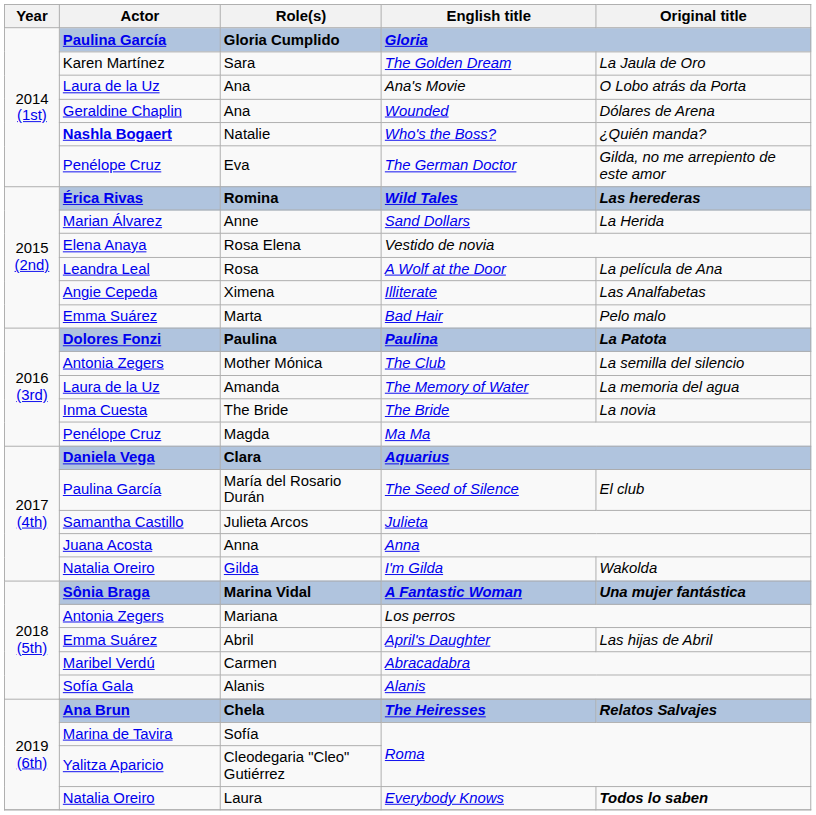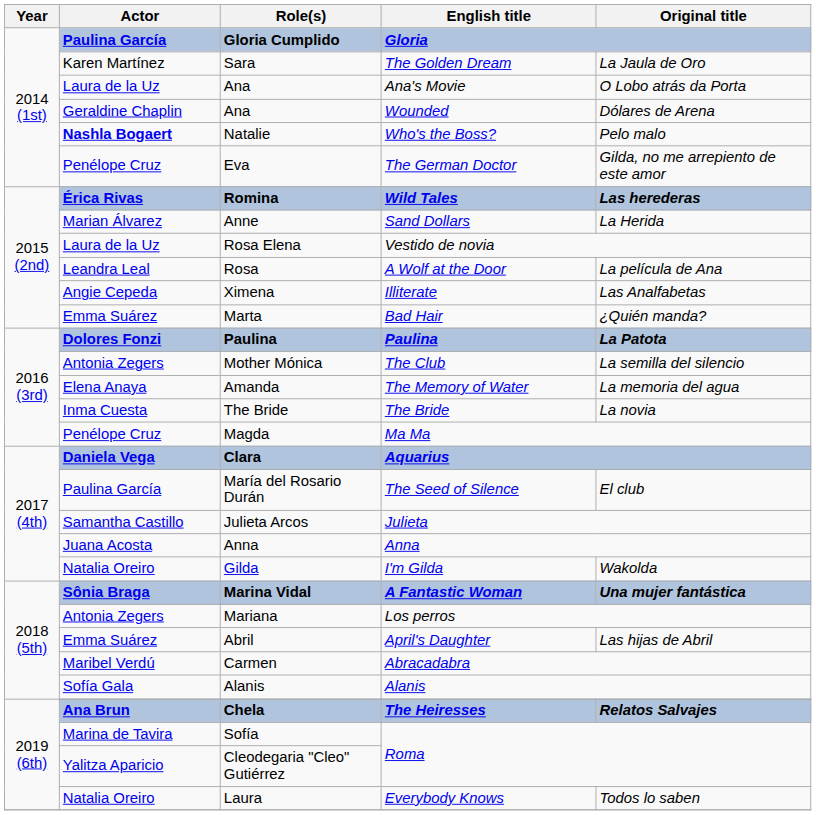 <table class="wikitable sortable" style="text-align:left;">
 <tr>
 <th scope="col" style="width:5%;">Year</th>
 <th scope="col" style="width:15%;">Actor</th>
 <th scope="col" style="width:15%;">Role(s)</th>
 <th scope="col" style="width:20%;">English title</th>
 <th scope="col" style="width:20%;">Original title</th>
 </tr>
 <tr>
 <td rowspan="6" style="text-align:center;">2014<br><a href='#'>(1st)</a><br></td>
 <td style="background:#B0C4DE;"> <strong><a href='#'>Paulina García</a></strong></td>
 <td style="background:#B0C4DE;"><strong>Gloria Cumplido</strong></td>
 <td colspan="2" style="background:#B0C4DE;"><strong><em><a href='#'>Gloria</a></em></strong></td>
 </tr>
 <tr>
 <td> Karen Martínez</td>
 <td>Sara</td>
 <td><em><a href='#'>The Golden Dream</a></em></td>
 <td><em>La Jaula de Oro</em></td>
 </tr>
 <tr>
 <td> <a href='#'>Laura de la Uz</a></td>
 <td>Ana</td>
 <td><em>Ana's Movie</em></td>
 <td><em>O Lobo atrás da Porta</em></td>
 </tr>
 <tr>
 <td> <a href='#'>Geraldine Chaplin</a></td>
 <td>Ana</td>
 <td><em><a href='#'>Wounded</a></em></td>
 <td><em>Dólares de Arena</em></td>
 </tr>
 <tr>
 <td><strong> <a href='#'>Nashla Bogaert</a></strong></td>
 <td>Natalie</td>
 <td><em><a href='#'>Who's the Boss?</a></em></td>
-<td><em>¿Quién manda?</em></td>
+<td><em>Pelo malo</em></td>
 </tr>
 <tr>
 <td> <a href='#'>Penélope Cruz</a></td>
 <td>Eva</td>
 <td><em><a href='#'>The German Doctor</a></em></td>
 <td><em>Gilda, no me arrepiento de este amor</em></td>
 </tr>
 <tr>
 <td rowspan="6" style="text-align:center;">2015<br><a href='#'>(2nd)</a><br></td>
 <td style="background:#B0C4DE;"> <strong><a href='#'>Érica Rivas</a></strong></td>
 <td style="background:#B0C4DE;"><strong>Romina</strong></td>
 <td style="background:#B0C4DE;"><strong><em><a href='#'>Wild Tales</a></em></strong></td>
 <td style="background:#B0C4DE;"><strong><em>Las herederas</em></strong></td>
 </tr>
 <tr>
 <td> <a href='#'>Marian Álvarez</a></td>
 <td>Anne</td>
 <td><em><a href='#'>Sand Dollars</a></em></td>
 <td><em>La Herida</em></td>
 </tr>
 <tr>
-<td> <a href='#'>Elena Anaya</a></td>
+<td> <a href='#'>Laura de la Uz</a></td>
 <td>Rosa Elena</td>
 <td colspan="2"><em>Vestido de novia</em></td>
 </tr>
 <tr>
 <td> <a href='#'>Leandra Leal</a></td>
 <td>Rosa</td>
 <td><em><a href='#'>A Wolf at the Door</a></em></td>
 <td><em>La película de Ana</em></td>
 </tr>
 <tr>
 <td> <a href='#'>Angie Cepeda</a></td>
 <td>Ximena</td>
 <td><em><a href='#'>Illiterate</a></em></td>
 <td><em>Las Analfabetas</em></td>
 </tr>
 <tr>
 <td> <a href='#'>Emma Suárez</a></td>
 <td>Marta</td>
 <td><em><a href='#'>Bad Hair</a></em></td>
-<td><em>Pelo malo</em></td>
+<td><em>¿Quién manda?</em></td>
 </tr>
 <tr>
 <td rowspan="5" style="text-align:center;">2016<br><a href='#'>(3rd)</a><br></td>
 <td style="background:#B0C4DE;"> <strong><a href='#'>Dolores Fonzi</a></strong></td>
 <td style="background:#B0C4DE;"><strong>Paulina</strong></td>
 <td style="background:#B0C4DE;"><strong><em><a href='#'>Paulina</a></em></strong></td>
 <td style="background:#B0C4DE;"><strong><em>La Patota</em></strong></td>
 </tr>
 <tr>
 <td> <a href='#'>Antonia Zegers</a></td>
 <td>Mother Mónica</td>
 <td><em><a href='#'>The Club</a></em></td>
 <td><em>La semilla del silencio</em></td>
 </tr>
 <tr>
-<td> <a href='#'>Laura de la Uz</a></td>
+<td> <a href='#'>Elena Anaya</a></td>
 <td>Amanda</td>
 <td><em><a href='#'>The Memory of Water</a></em></td>
 <td><em>La memoria del agua</em></td>
 </tr>
 <tr>
 <td> <a href='#'>Inma Cuesta</a></td>
 <td>The Bride</td>
 <td><em><a href='#'>The Bride</a></em></td>
 <td><em>La novia</em></td>
 </tr>
 <tr>
 <td> <a href='#'>Penélope Cruz</a></td>
 <td>Magda</td>
 <td colspan="2"><em><a href='#'>Ma Ma</a></em></td>
 </tr>
 <tr>
 <td rowspan="5" style="text-align:center;">2017<br><a href='#'>(4th)</a><br></td>
 <td style="background:#B0C4DE;"> <strong><a href='#'>Daniela Vega</a></strong></td>
 <td style="background:#B0C4DE;"><strong>Clara</strong></td>
 <td colspan="2" style="background:#B0C4DE;"><strong><em><a href='#'>Aquarius</a></em></strong></td>
 </tr>
 <tr>
 <td> <a href='#'>Paulina García</a></td>
 <td>María del Rosario Durán</td>
 <td><em><a href='#'>The Seed of Silence</a></em></td>
 <td><em>El club</em></td>
 </tr>
 <tr>
 <td> <a href='#'>Samantha Castillo</a></td>
 <td>Julieta Arcos</td>
 <td colspan="2"><em><a href='#'>Julieta</a></em></td>
 </tr>
 <tr>
 <td> <a href='#'>Juana Acosta</a></td>
 <td>Anna</td>
 <td colspan="2"><em><a href='#'>Anna</a></em></td>
 </tr>
 <tr>
 <td> <a href='#'>Natalia Oreiro</a></td>
 <td><a href='#'>Gilda</a></td>
 <td><em><a href='#'>I'm Gilda</a></em></td>
 <td><em>Wakolda</em></td>
 </tr>
 <tr>
 <td rowspan="5" style="text-align:center;">2018<br><a href='#'>(5th)</a><br></td>
 <td style="background:#B0C4DE;"> <strong><a href='#'>Sônia Braga</a></strong></td>
 <td style="background:#B0C4DE;"><strong>Marina Vidal</strong></td>
 <td style="background:#B0C4DE;"><strong><em><a href='#'>A Fantastic Woman</a></em></strong></td>
 <td style="background:#B0C4DE;"><strong><em>Una mujer fantástica</em></strong></td>
 </tr>
 <tr>
 <td> <a href='#'>Antonia Zegers</a></td>
 <td>Mariana</td>
 <td colspan="2"><em>Los perros</em></td>
 </tr>
 <tr>
 <td> <a href='#'>Emma Suárez</a></td>
 <td>Abril</td>
 <td><em><a href='#'>April's Daughter</a></em></td>
 <td><em>Las hijas de Abril</em></td>
 </tr>
 <tr>
 <td> <a href='#'>Maribel Verdú</a></td>
 <td>Carmen</td>
 <td colspan="2"><em><a href='#'>Abracadabra</a></em></td>
 </tr>
 <tr>
 <td> <a href='#'>Sofía Gala</a></td>
 <td>Alanis</td>
 <td colspan="2"><em><a href='#'>Alanis</a></em></td>
 </tr>
 <tr>
 <td rowspan="5" style="text-align:center;">2019<br><a href='#'>(6th)</a></td>
 </tr>
 <tr>
 <td style="background:#B0C4DE;"> <strong><a href='#'>Ana Brun</a></strong></td>
 <td style="background:#B0C4DE;"><strong>Chela</strong></td>
 <td style="background:#B0C4DE;"><strong><em><a href='#'>The Heiresses</a></em></strong></td>
 <td style="background:#B0C4DE;"><strong><em>Relatos Salvajes</em></strong></td>
 </tr>
 <tr>
 <td> <a href='#'>Marina de Tavira</a></td>
 <td>Sofía</td>
 <td rowspan="2" colspan="2"><em><a href='#'>Roma</a></em></td>
 </tr>
 <tr>
 <td> <a href='#'>Yalitza Aparicio</a></td>
 <td>Cleodegaria "Cleo" Gutiérrez</td>
 </tr>
 <tr>
 <td> <a href='#'>Natalia Oreiro</a></td>
 <td>Laura</td>
 <td><em><a href='#'>Everybody Knows</a></em></td>
-<td><strong><em>Todos lo saben</em></strong></td>
+<td><em>Todos lo saben</em></td>
 </tr>
 <tr>
 </tr>
 </table>
